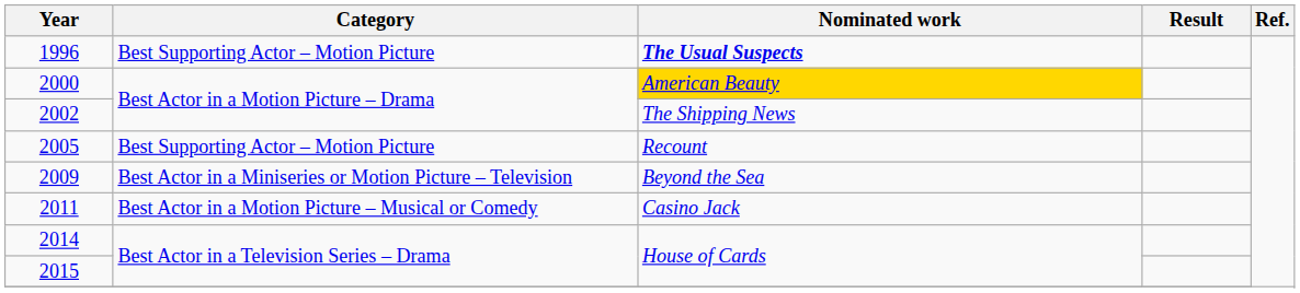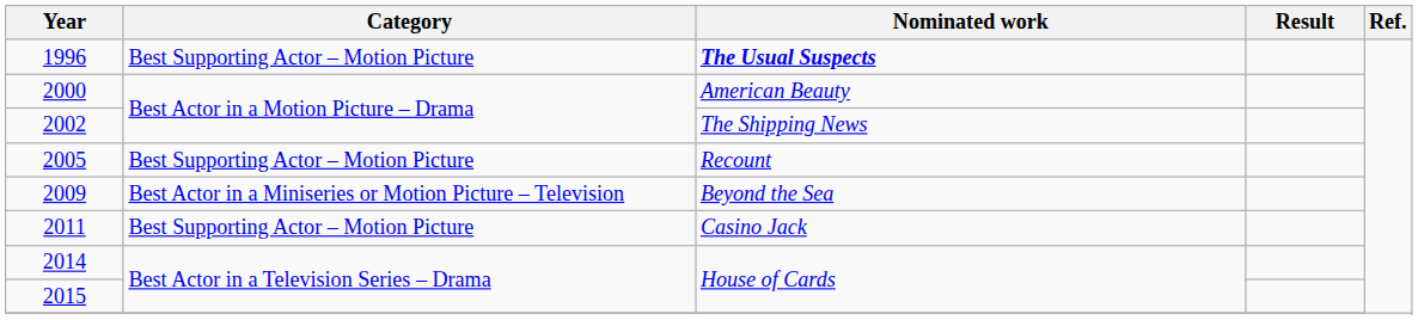 <table class=wikitable>
 <tr>
 <th scope="col" style="width:5em;">Year</th>
 <th scope="col" style="width:26em;">Category</th>
 <th scope="col" style="width:25em;">Nominated work</th>
 <th scope="col" style="width:5em;">Result</th>
 <th>Ref.</th>
 </tr>
 <tr>
 <td style="text-align:center;"><a href='#'>1996</a></td>
 <td><a href='#'>Best Supporting Actor – Motion Picture</a></td>
 <td><strong><em><a href='#'>The Usual Suspects</a></em></strong></td>
 <td></td>
 <td rowspan=10></td>
 </tr>
 <tr>
 <td style="text-align:center;"><a href='#'>2000</a></td>
 <td rowspan="2"><a href='#'>Best Actor in a Motion Picture – Drama</a></td>
-<td style="background: gold;"><em><a href='#'>American Beauty</a></em></td>
+<td><em><a href='#'>American Beauty</a></em></td>
 <td></td>
 </tr>
 <tr>
 <td style="text-align:center;"><a href='#'>2002</a></td>
 <td><em><a href='#'>The Shipping News</a></em></td>
 <td></td>
 </tr>
 <tr>
 <td style="text-align:center;"><a href='#'>2005</a></td>
 <td><a href='#'>Best Supporting Actor – Motion Picture</a></td>
 <td><em><a href='#'>Recount</a></em></td>
 <td></td>
 </tr>
 <tr>
 <td style="text-align:center;"><a href='#'>2009</a></td>
 <td><a href='#'>Best Actor in a Miniseries or Motion Picture – Television</a></td>
 <td><em><a href='#'>Beyond the Sea</a></em></td>
 <td></td>
 </tr>
 <tr>
 <td style="text-align:center;"><a href='#'>2011</a></td>
-<td><a href='#'>Best Actor in a Motion Picture – Musical or Comedy</a></td>
+<td><a href='#'>Best Supporting Actor – Motion Picture</a></td>
 <td><em><a href='#'>Casino Jack</a></em></td>
 <td></td>
 </tr>
 <tr>
 <td style="text-align:center;"><a href='#'>2014</a></td>
 <td rowspan="2"><a href='#'>Best Actor in a Television Series – Drama</a></td>
 <td rowspan="2"><em><a href='#'>House of Cards</a></em></td>
 <td></td>
 </tr>
 <tr>
 <td style="text-align:center;"><a href='#'>2015</a></td>
 <td></td>
 </tr>
 <tr>
 </tr>
 </table>
